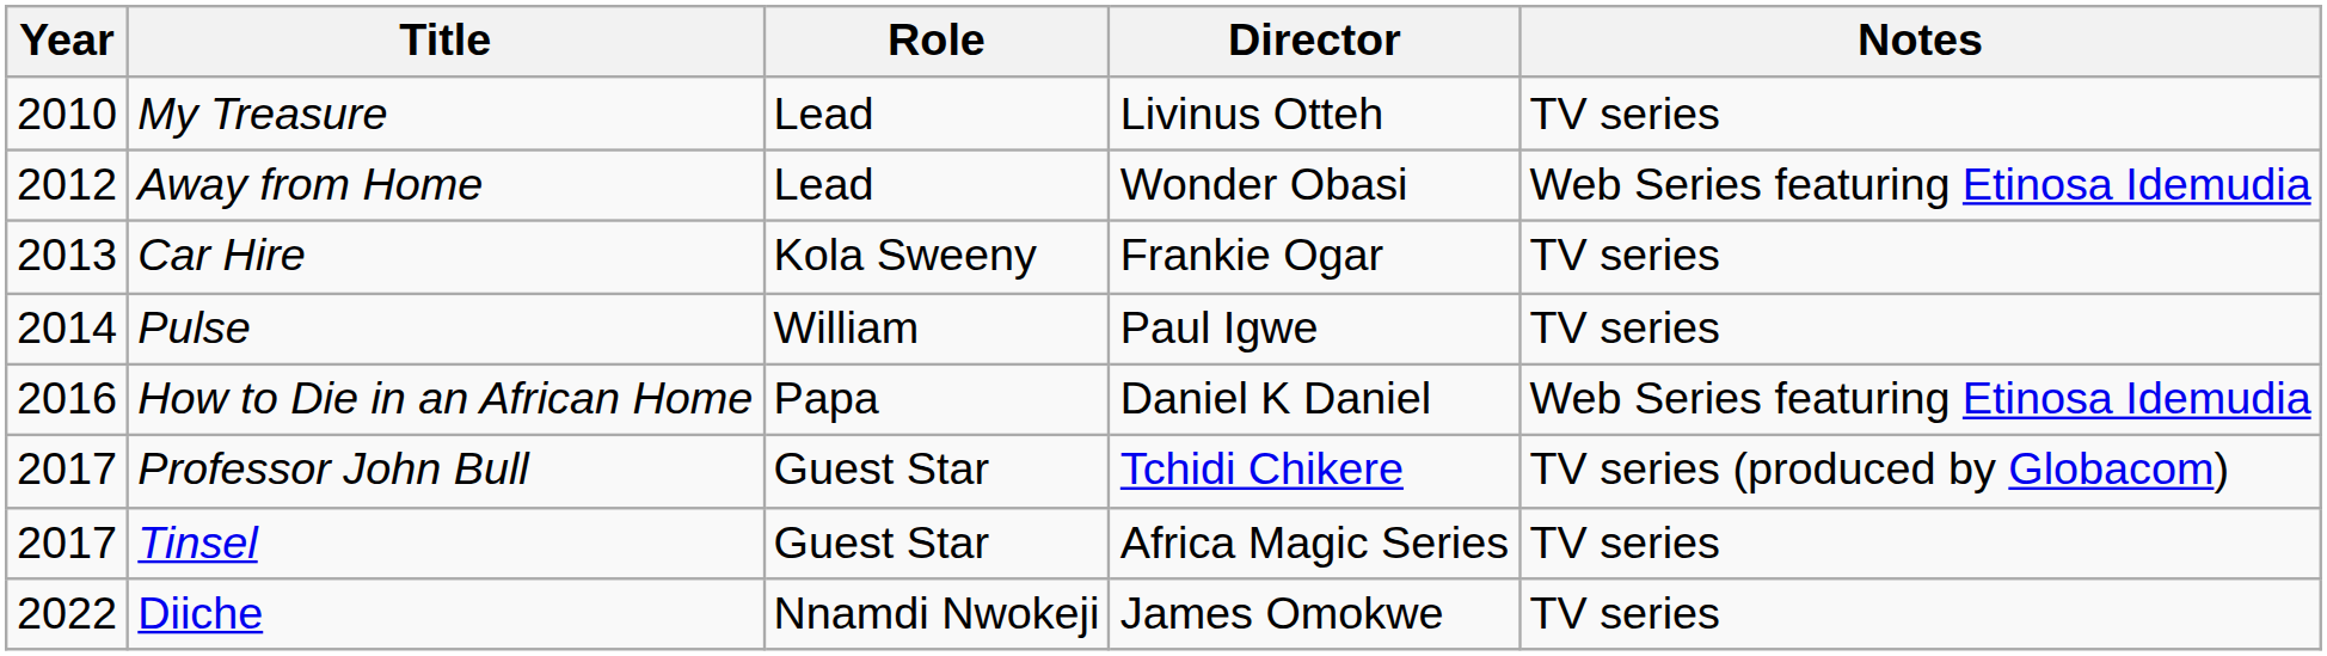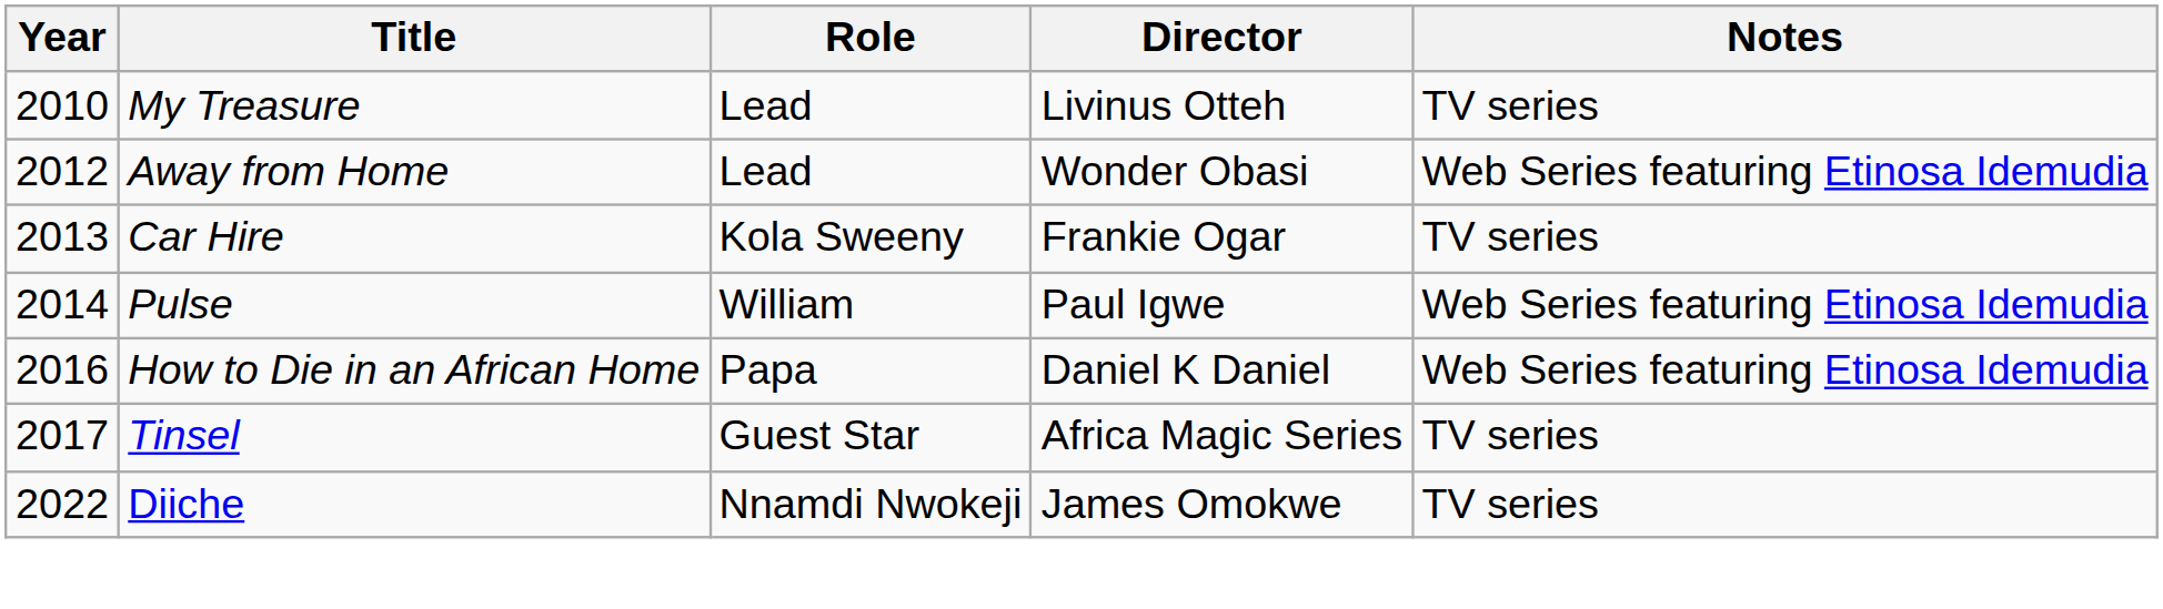 <table class="wikitable">
 <tr>
 <th>Year</th>
 <th>Title</th>
 <th>Role</th>
 <th>Director</th>
 <th>Notes</th>
 </tr>
 <tr>
 <td>2010</td>
 <td><em>My Treasure</em></td>
 <td>Lead</td>
 <td>Livinus Otteh</td>
 <td>TV series</td>
 </tr>
 <tr>
 <td>2012</td>
 <td><em>Away from Home</em></td>
 <td>Lead</td>
 <td>Wonder Obasi</td>
 <td>Web Series featuring <a href='#'>Etinosa Idemudia</a></td>
 </tr>
 <tr>
 <td>2013</td>
 <td><em>Car Hire</em></td>
 <td>Kola Sweeny</td>
 <td>Frankie Ogar</td>
 <td>TV series</td>
 </tr>
 <tr>
 <td>2014</td>
 <td><em>Pulse</em></td>
 <td>William</td>
 <td>Paul Igwe</td>
-<td>TV series</td>
+<td>Web Series featuring <a href='#'>Etinosa Idemudia</a></td>
 </tr>
 <tr>
 <td>2016</td>
 <td><em>How to Die in an African Home</em></td>
 <td>Papa</td>
 <td>Daniel K Daniel</td>
 <td>Web Series featuring <a href='#'>Etinosa Idemudia</a></td>
-</tr>
-<tr>
-<td>2017</td>
-<td><em>Professor John Bull</em></td>
-<td>Guest Star</td>
-<td><a href='#'>Tchidi Chikere</a></td>
-<td>TV series (produced by <a href='#'>Globacom</a>)</td>
 </tr>
 <tr>
 <td>2017</td>
 <td><a href='#'><em>Tinsel</em></a></td>
 <td>Guest Star</td>
 <td>Africa Magic Series</td>
 <td>TV series</td>
 </tr>
 <tr>
 <td>2022</td>
 <td><a href='#'>Diiche</a></td>
 <td>Nnamdi Nwokeji</td>
 <td>James Omokwe</td>
 <td>TV series</td>
 </tr>
 </table>
